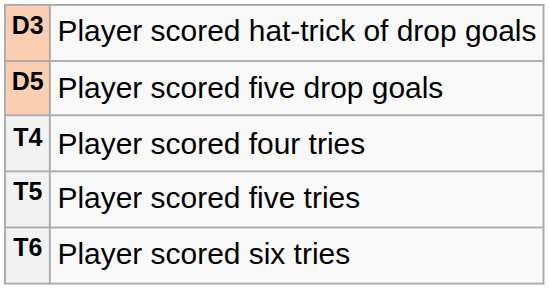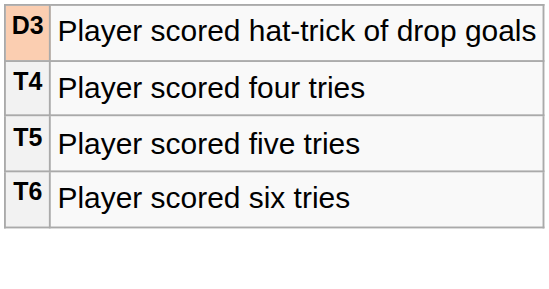 <table class="wikitable plainrowheaders">
 <tr>
 <th align="left" style="background-color:#FBCEB1" scope="row"><sup>D3</sup></th>
 <td align="left">Player scored hat-trick of drop goals</td>
-</tr>
-<tr>
-<th align="left" style="background-color:#FBCEB1" scope="row"><sup>D5</sup></th>
-<td align="left">Player scored five drop goals</td>
 </tr>
 <tr>
 <th align="left" scope="row"><sup>T4</sup></th>
 <td align="left">Player scored four tries</td>
 </tr>
 <tr>
 <th align="left" scope="row"><sup>T5</sup></th>
 <td align="left">Player scored five tries</td>
 </tr>
 <tr>
 <th align="left" scope="row"><sup>T6</sup></th>
 <td align="left">Player scored six tries</td>
 </tr>
 </table>
